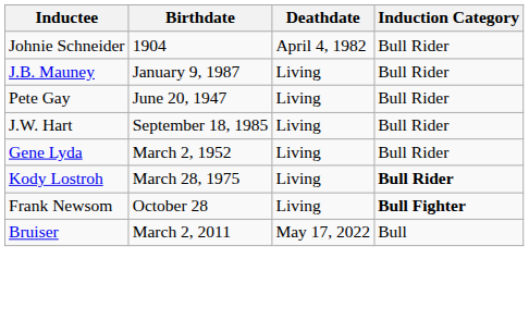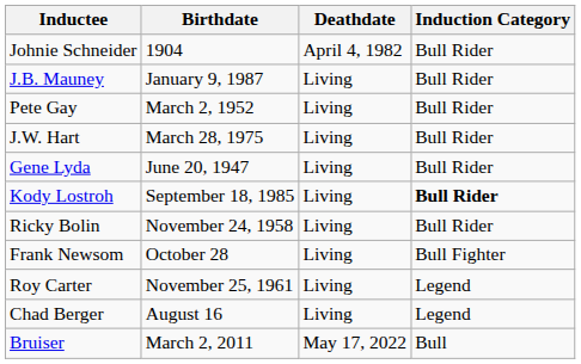 <table class="wikitable">
 <tr>
 <th>Inductee</th>
 <th>Birthdate</th>
 <th>Deathdate</th>
 <th>Induction Category</th>
 </tr>
 <tr>
 <td>Johnie Schneider</td>
 <td>1904</td>
 <td>April 4, 1982</td>
 <td>Bull Rider</td>
 </tr>
 <tr>
 <td><a href='#'>J.B. Mauney</a></td>
 <td>January 9, 1987</td>
 <td>Living</td>
 <td>Bull Rider</td>
 </tr>
 <tr>
 <td>Pete Gay</td>
+<td>March 2, 1952</td>
+<td>Living</td>
+<td>Bull Rider</td>
+</tr>
+<tr>
+<td>J.W. Hart</td>
+<td>March 28, 1975</td>
+<td>Living</td>
+<td>Bull Rider</td>
+</tr>
+<tr>
+<td><a href='#'>Gene Lyda</a></td>
 <td>June 20, 1947</td>
 <td>Living</td>
 <td>Bull Rider</td>
 </tr>
 <tr>
-<td>J.W. Hart</td>
+<td><a href='#'>Kody Lostroh</a></td>
 <td>September 18, 1985</td>
 <td>Living</td>
-<td>Bull Rider</td>
+<td><strong>Bull Rider</strong></td>
 </tr>
 <tr>
-<td><a href='#'>Gene Lyda</a></td>
-<td>March 2, 1952</td>
+<td>Ricky Bolin</td>
+<td>November 24, 1958</td>
 <td>Living</td>
 <td>Bull Rider</td>
-</tr>
-<tr>
-<td><a href='#'>Kody Lostroh</a></td>
-<td>March 28, 1975</td>
-<td>Living</td>
-<td><strong>Bull Rider</strong></td>
 </tr>
 <tr>
 <td>Frank Newsom</td>
 <td>October 28</td>
 <td>Living</td>
-<td><strong>Bull Fighter</strong></td>
+<td>Bull Fighter</td>
+</tr>
+<tr>
+<td>Roy Carter</td>
+<td>November 25, 1961</td>
+<td>Living</td>
+<td>Legend</td>
+</tr>
+<tr>
+<td>Chad Berger</td>
+<td>August 16</td>
+<td>Living</td>
+<td>Legend</td>
 </tr>
 <tr>
 <td><a href='#'>Bruiser</a></td>
 <td>March 2, 2011</td>
 <td>May 17, 2022</td>
 <td>Bull</td>
 </tr>
 </table>
